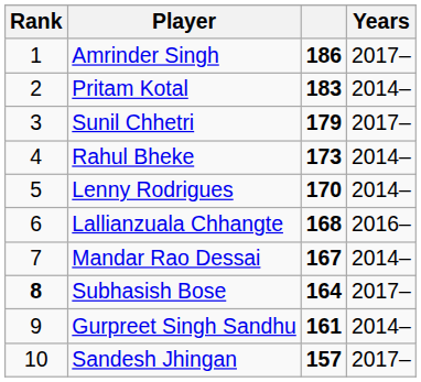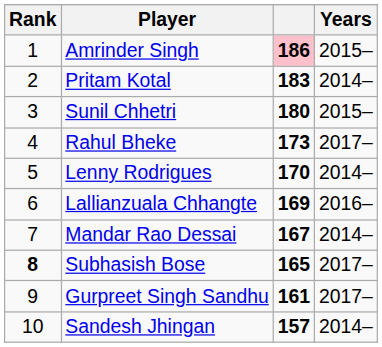 <table class="wikitable sortable nowrap" style="text-align:center">
 <tr>
 </tr>
 <tr>
 <th>Rank</th>
 <th>Player</th>
 <th></th>
 <th>Years</th>
 </tr>
 <tr>
 <td rowspan="1">1</td>
 <td align="left"> <a href='#'>Amrinder Singh</a></td>
-<td><strong>186</strong></td>
-<td>2017–</td>
+<td style="background: pink;"><strong>186</strong></td>
+<td>2015–</td>
 </tr>
 <tr>
 <td>2</td>
 <td align="left"> <a href='#'>Pritam Kotal</a></td>
 <td><strong>183</strong></td>
 <td>2014–</td>
 </tr>
 <tr>
 <td>3</td>
 <td align="left"> <a href='#'>Sunil Chhetri</a></td>
-<td><strong>179</strong></td>
-<td>2017–</td>
+<td><strong>180</strong></td>
+<td>2015–</td>
 </tr>
 <tr>
 <td>4</td>
 <td align="left"> <a href='#'>Rahul Bheke</a></td>
 <td><strong>173</strong></td>
-<td>2014–</td>
+<td>2017–</td>
 </tr>
 <tr>
 <td>5</td>
 <td align="left"> <a href='#'>Lenny Rodrigues</a></td>
 <td><strong>170</strong></td>
 <td>2014–</td>
 </tr>
 <tr>
 <td>6</td>
 <td align="left"> <a href='#'>Lallianzuala Chhangte</a></td>
-<td><strong>168</strong></td>
+<td><strong>169</strong></td>
 <td>2016–</td>
 </tr>
 <tr>
 <td>7</td>
 <td align="left"> <a href='#'>Mandar Rao Dessai</a></td>
 <td><strong>167</strong></td>
 <td>2014–</td>
 </tr>
 <tr>
 <td><strong>8</strong></td>
 <td align="left"> <a href='#'>Subhasish Bose</a></td>
-<td><strong>164</strong></td>
+<td><strong>165</strong></td>
 <td>2017–</td>
 </tr>
 <tr>
 <td>9</td>
 <td align="left"> <a href='#'>Gurpreet Singh Sandhu</a></td>
 <td><strong>161</strong></td>
-<td>2014–</td>
+<td>2017–</td>
 </tr>
 <tr>
 <td>10</td>
 <td align="left"> <a href='#'>Sandesh Jhingan</a></td>
 <td><strong>157</strong></td>
-<td>2017–</td>
+<td>2014–</td>
 </tr>
 </table>
